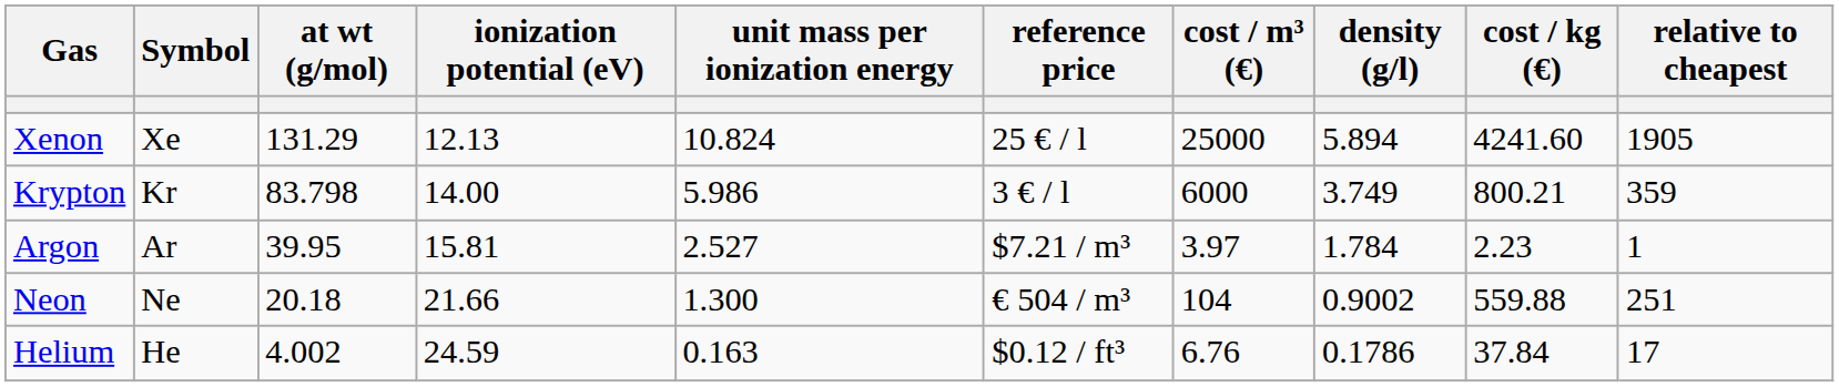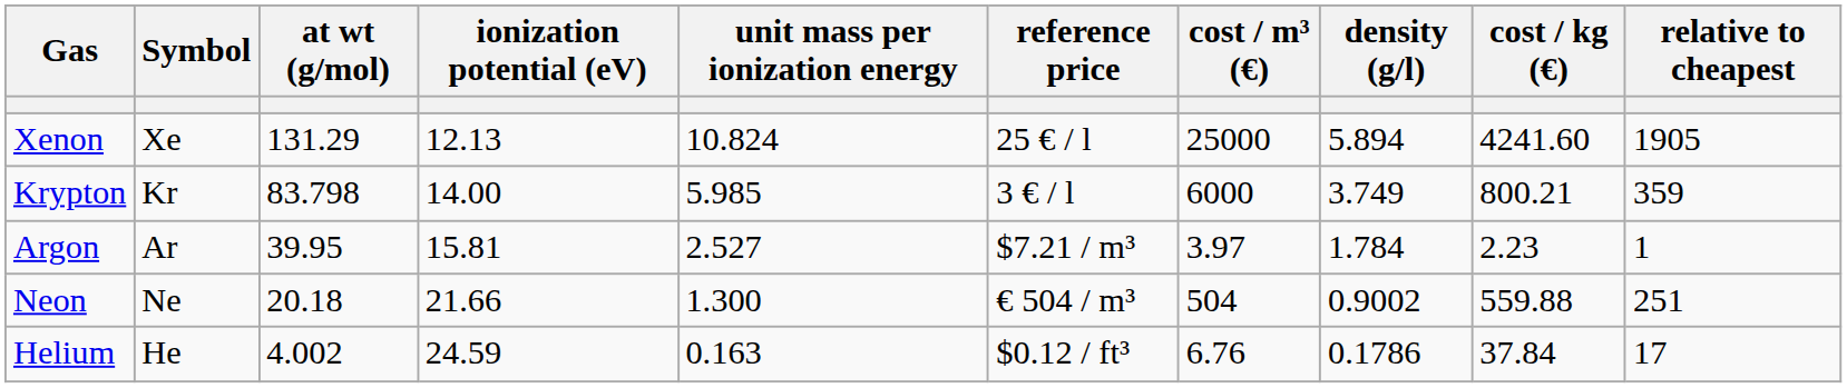 <table class="wikitable sortable wide">
 <tr>
 <th>Gas</th>
 <th>Symbol</th>
 <th>at wt (g/mol)</th>
 <th>ionization potential (eV) </th>
 <th>unit mass per ionization energy</th>
 <th>reference price</th>
 <th>cost / m³ (€)</th>
 <th>density (g/l)</th>
 <th>cost / kg (€)</th>
 <th>relative to cheapest</th>
 </tr>
 <tr>
 <th></th>
 <th></th>
 <th></th>
 <th></th>
 <th></th>
 <th></th>
 <th></th>
 <th></th>
 <th></th>
 <th></th>
 </tr>
 <tr>
 <td><a href='#'>Xenon</a></td>
 <td>Xe</td>
 <td>131.29</td>
 <td>12.13</td>
 <td>10.824</td>
 <td>25 € / l</td>
 <td>25000</td>
 <td>5.894</td>
 <td>4241.60</td>
 <td>1905</td>
 </tr>
 <tr>
 <td><a href='#'>Krypton</a></td>
 <td>Kr</td>
 <td>83.798</td>
 <td>14.00</td>
-<td>5.986</td>
+<td>5.985</td>
 <td>3 € / l</td>
 <td>6000</td>
 <td>3.749</td>
 <td>800.21</td>
 <td>359</td>
 </tr>
 <tr>
 <td><a href='#'>Argon</a></td>
 <td>Ar</td>
 <td>39.95</td>
 <td>15.81</td>
 <td>2.527</td>
 <td>$7.21 / m³</td>
 <td>3.97</td>
 <td>1.784</td>
 <td>2.23</td>
 <td>1</td>
 </tr>
 <tr>
 <td><a href='#'>Neon</a></td>
 <td>Ne</td>
 <td>20.18</td>
 <td>21.66</td>
 <td>1.300</td>
 <td>€ 504 / m³</td>
-<td>104</td>
+<td>504</td>
 <td>0.9002</td>
 <td>559.88</td>
 <td>251</td>
 </tr>
 <tr>
 <td><a href='#'>Helium</a></td>
 <td>He</td>
 <td>4.002</td>
 <td>24.59</td>
 <td>0.163</td>
 <td>$0.12 / ft³</td>
 <td>6.76</td>
 <td>0.1786</td>
 <td>37.84</td>
 <td>17</td>
 </tr>
 </table>
